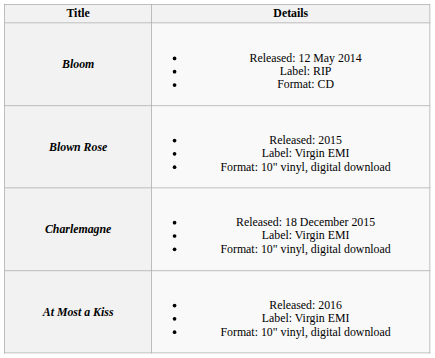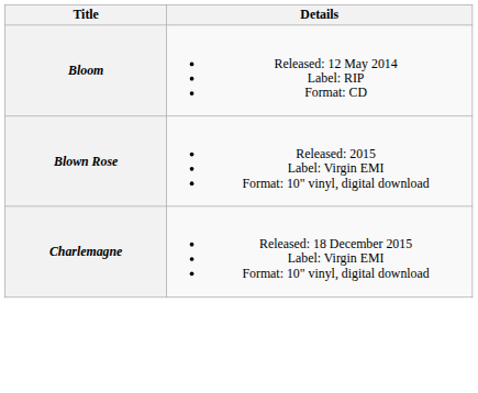 <table class="wikitable plainrowheaders" style="text-align:center;">
 <tr>
 <th scope="col" style="width:12em;">Title</th>
 <th scope="col" style="width:23em;">Details</th>
 </tr>
 <tr>
 <th scope="row"><em>Bloom</em></th>
 <td><br><ul><li>Released: 12 May 2014</li><li>Label: RIP</li><li>Format: CD</li></ul></td>
 </tr>
 <tr>
 <th scope="row"><em>Blown Rose</em></th>
 <td><br><ul><li>Released: 2015</li><li>Label: Virgin EMI</li><li>Format: 10" vinyl, digital download</li></ul></td>
 </tr>
 <tr>
 <th scope="row"><em>Charlemagne</em></th>
 <td><br><ul><li>Released: 18 December 2015</li><li>Label: Virgin EMI</li><li>Format: 10" vinyl, digital download</li></ul></td>
 </tr>
-<tr>
-<th scope="row"><em>At Most a Kiss</em></th>
-<td><br><ul><li>Released: 2016</li><li>Label: Virgin EMI</li><li>Format: 10" vinyl, digital download</li></ul></td>
-</tr>
 </table>
